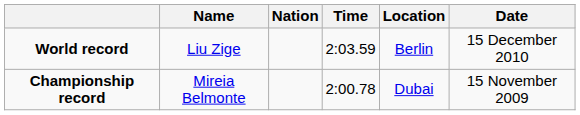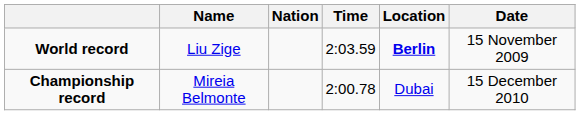 <table class=wikitable style=text-align:center>
 <tr>
 <th></th>
 <th>Name</th>
 <th>Nation</th>
 <th>Time</th>
 <th>Location</th>
 <th>Date</th>
 </tr>
 <tr>
 <td><strong>World record</strong></td>
 <td><a href='#'>Liu Zige</a></td>
 <td></td>
 <td align=left>2:03.59</td>
-<td><a href='#'>Berlin</a></td>
-<td>15 December 2010</td>
+<td><strong><a href='#'>Berlin</a></strong></td>
+<td>15 November 2009</td>
 </tr>
 <tr>
 <td><strong>Championship record</strong></td>
 <td><a href='#'>Mireia Belmonte</a></td>
 <td></td>
 <td align=left>2:00.78</td>
 <td><a href='#'>Dubai</a></td>
-<td>15 November 2009</td>
+<td>15 December 2010</td>
 </tr>
 </table>
